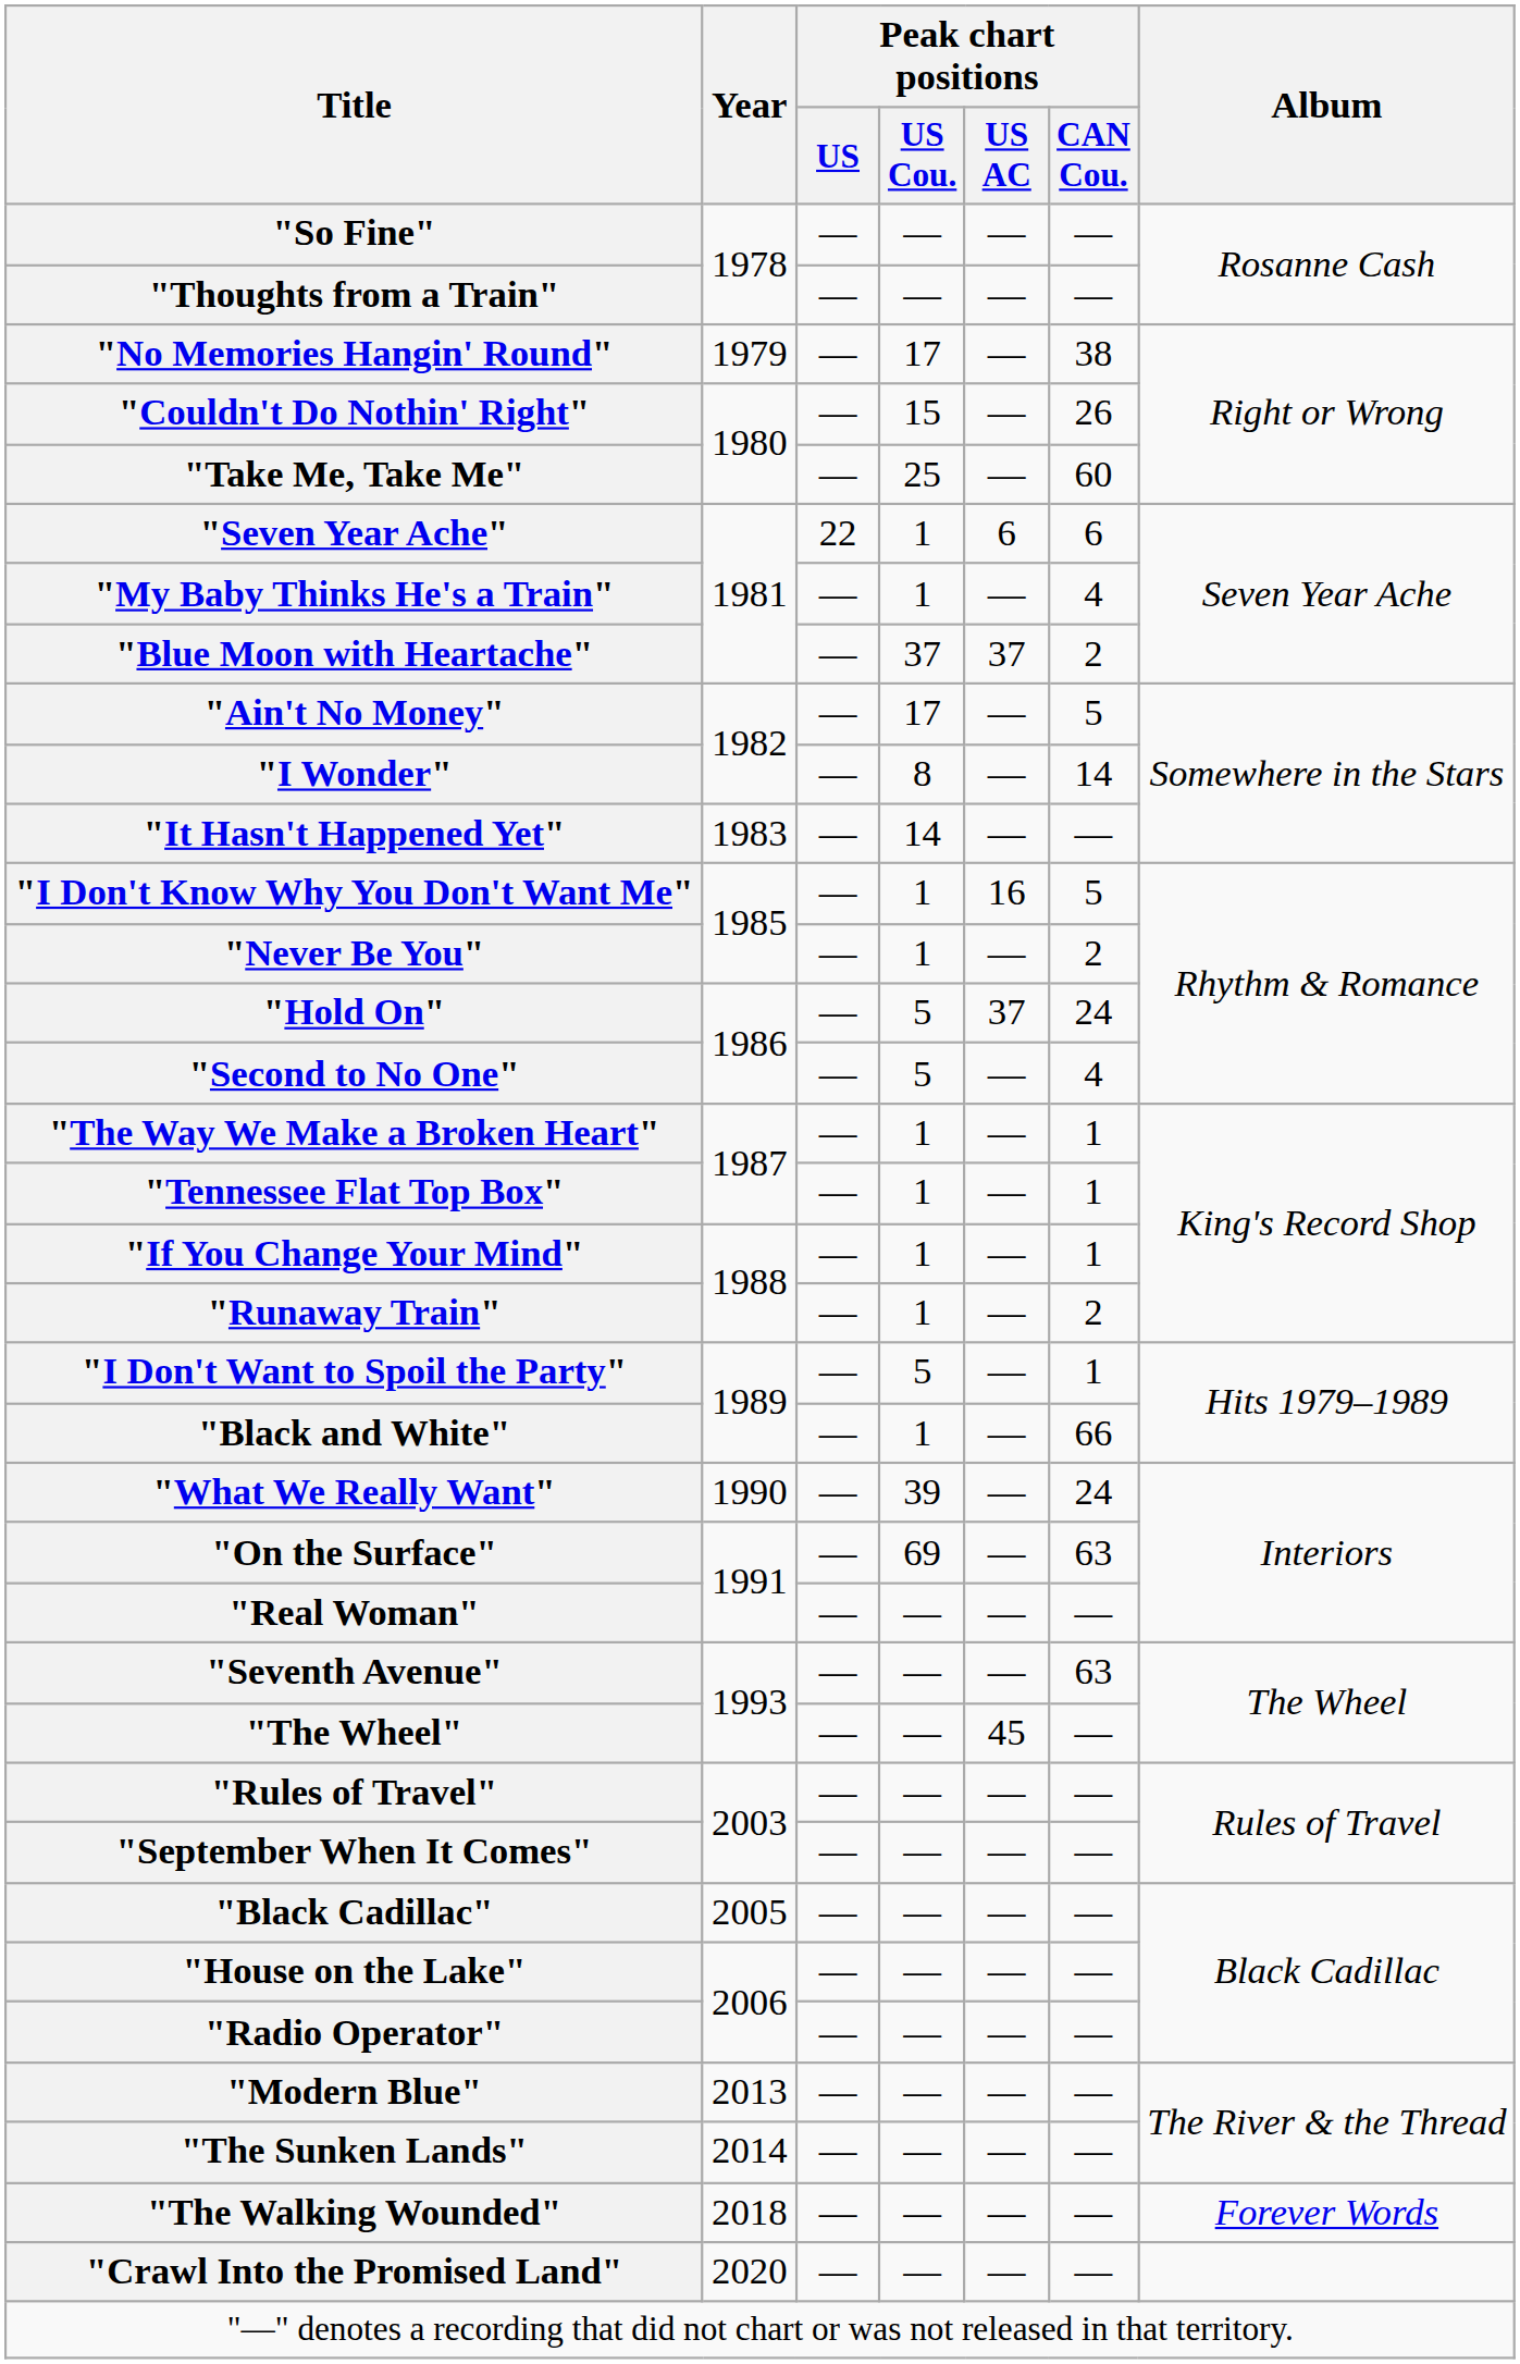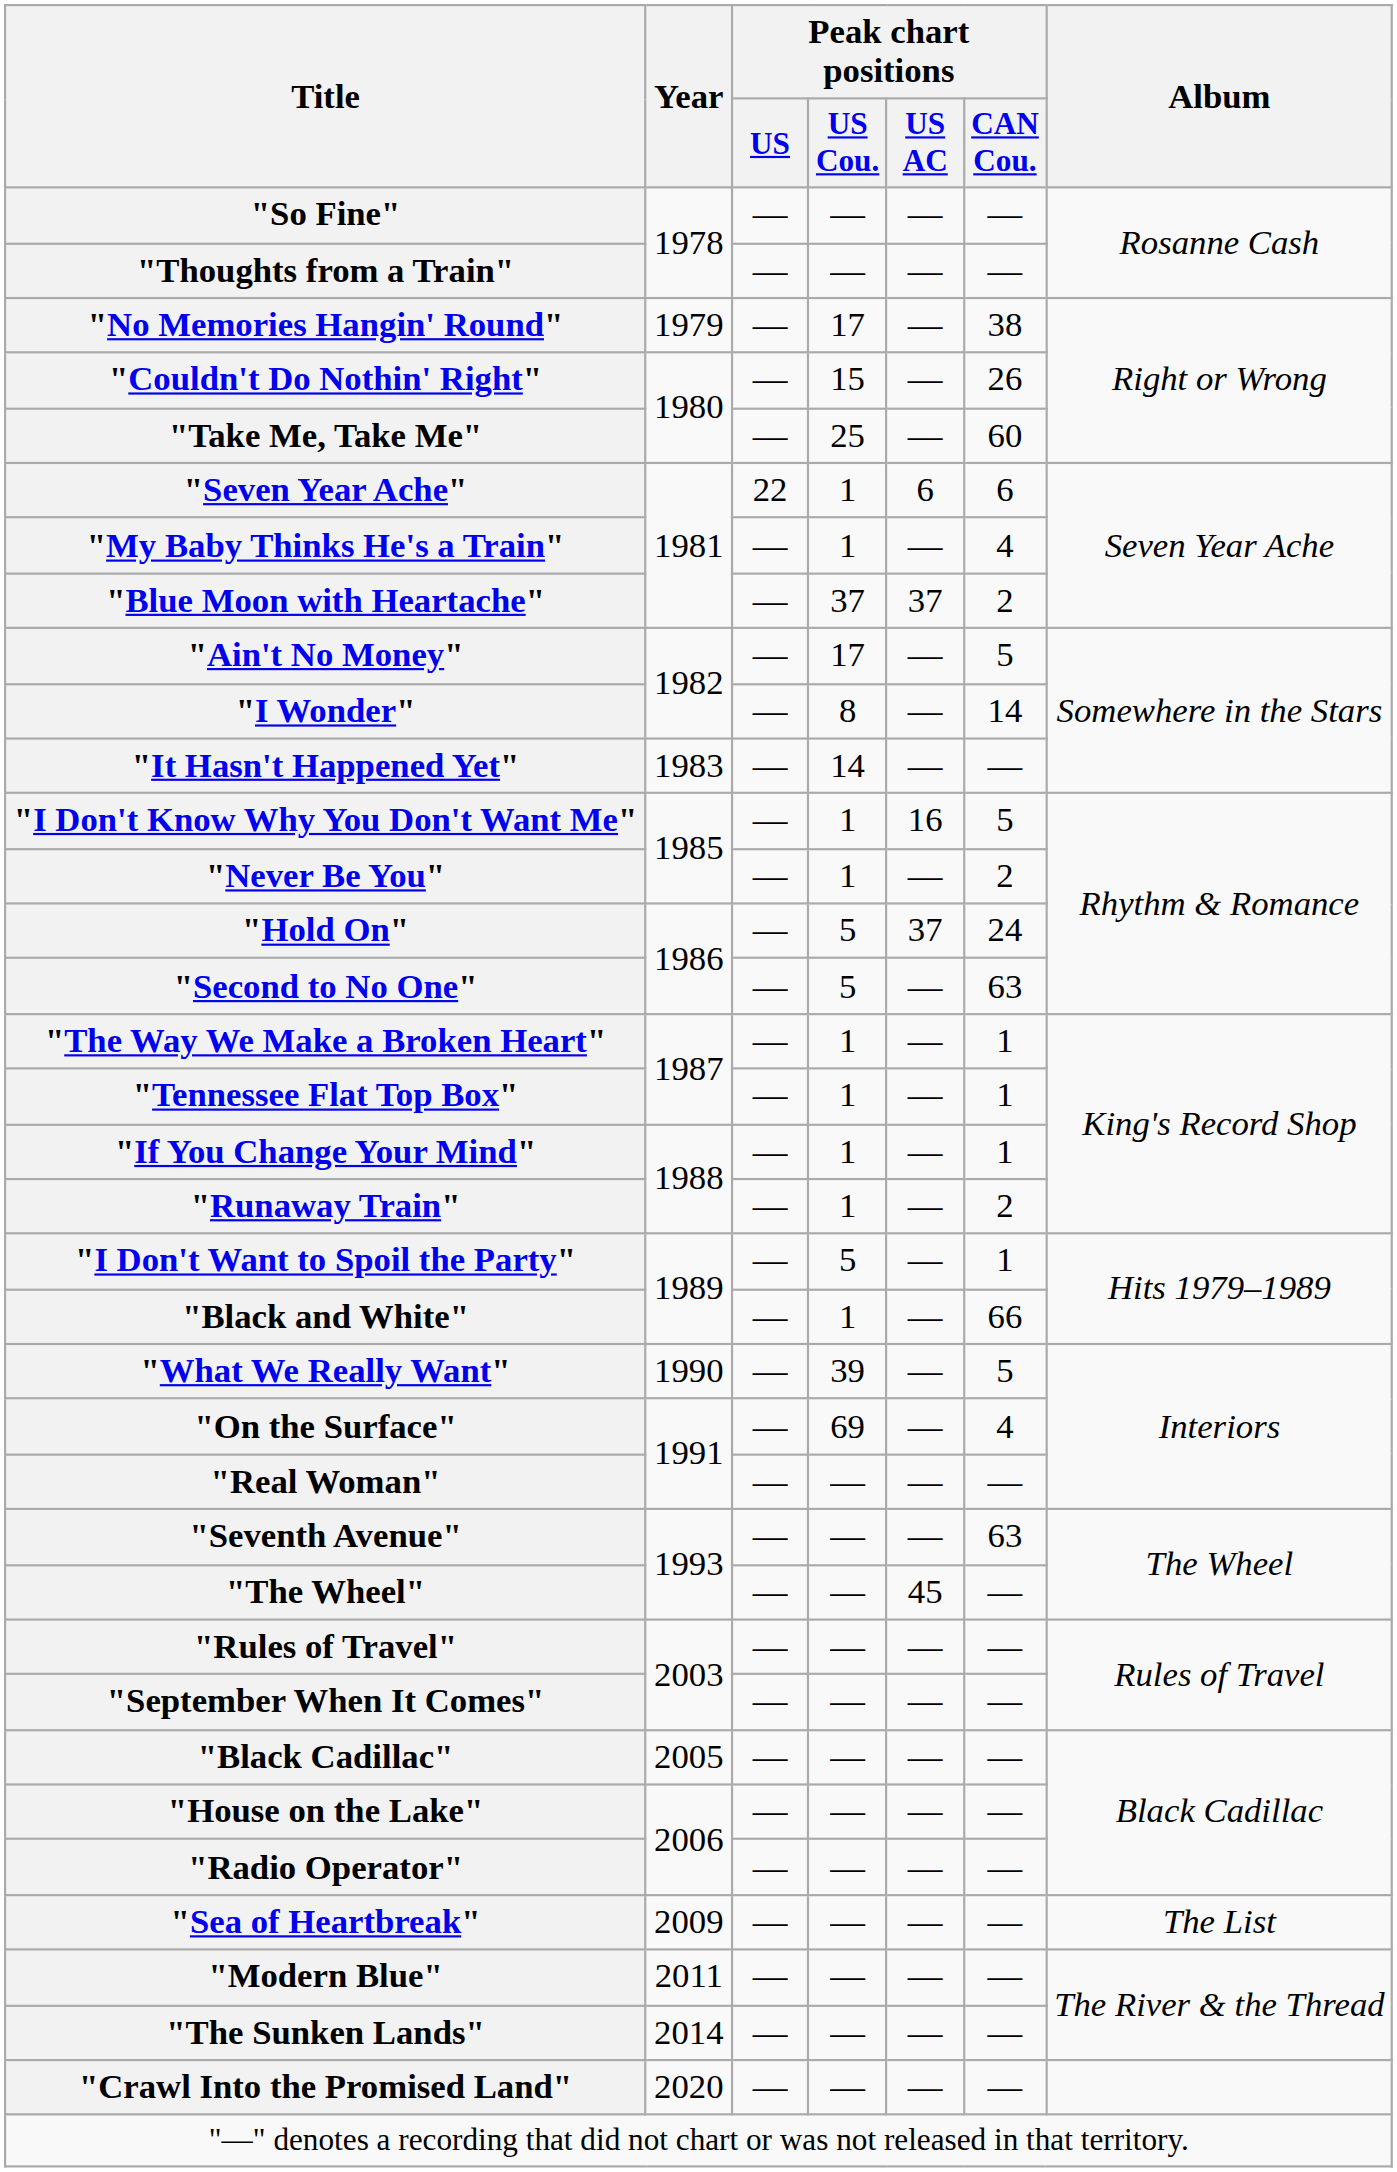 <table class="wikitable plainrowheaders" style="text-align:center;" border="1">
 <tr>
 <th scope="col" rowspan="2" style="width:18em;">Title</th>
 <th scope="col" rowspan="2">Year</th>
 <th scope="col" colspan="4">Peak chart positions</th>
 <th scope="col" rowspan="2">Album</th>
 </tr>
 <tr>
 <th scope="col" style="width:2em;font-size:90%;"><a href='#'>US</a><br></th>
 <th scope="col" style="width:2em;font-size:90%;"><a href='#'>US<br>Cou.</a><br></th>
 <th scope="col" style="width:2em;font-size:90%;"><a href='#'>US<br>AC</a><br></th>
 <th scope="col" style="width:2em;font-size:90%;"><a href='#'>CAN<br>Cou.</a><br></th>
 </tr>
 <tr>
 <th scope="row">"So Fine"</th>
 <td rowspan="2">1978</td>
 <td>—</td>
 <td>—</td>
 <td>—</td>
 <td>—</td>
 <td rowspan="2"><em>Rosanne Cash</em></td>
 </tr>
 <tr>
 <th scope="row">"Thoughts from a Train"</th>
 <td>—</td>
 <td>—</td>
 <td>—</td>
 <td>—</td>
 </tr>
 <tr>
 <th scope="row">"<a href='#'>No Memories Hangin' Round</a>"<br></th>
 <td>1979</td>
 <td>—</td>
 <td>17</td>
 <td>—</td>
 <td>38</td>
 <td rowspan="3"><em>Right or Wrong</em></td>
 </tr>
 <tr>
 <th scope="row">"<a href='#'>Couldn't Do Nothin' Right</a>"</th>
 <td rowspan="2">1980</td>
 <td>—</td>
 <td>15</td>
 <td>—</td>
 <td>26</td>
 </tr>
 <tr>
 <th scope="row">"Take Me, Take Me"</th>
 <td>—</td>
 <td>25</td>
 <td>—</td>
 <td>60</td>
 </tr>
 <tr>
 <th scope="row">"<a href='#'>Seven Year Ache</a>"</th>
 <td rowspan="3">1981</td>
 <td>22</td>
 <td>1</td>
 <td>6</td>
 <td>6</td>
 <td rowspan="3"><em>Seven Year Ache</em></td>
 </tr>
 <tr>
 <th scope="row">"<a href='#'>My Baby Thinks He's a Train</a>"</th>
 <td>—</td>
 <td>1</td>
 <td>—</td>
 <td>4</td>
 </tr>
 <tr>
 <th scope="row">"<a href='#'>Blue Moon with Heartache</a>"</th>
 <td>—</td>
 <td>37</td>
 <td>37</td>
 <td>2</td>
 </tr>
 <tr>
 <th scope="row">"<a href='#'>Ain't No Money</a>"</th>
 <td rowspan="2">1982</td>
 <td>—</td>
 <td>17</td>
 <td>—</td>
 <td>5</td>
 <td rowspan="3"><em>Somewhere in the Stars</em></td>
 </tr>
 <tr>
 <th scope="row">"<a href='#'>I Wonder</a>"</th>
 <td>—</td>
 <td>8</td>
 <td>—</td>
 <td>14</td>
 </tr>
 <tr>
 <th scope="row">"<a href='#'>It Hasn't Happened Yet</a>"</th>
 <td>1983</td>
 <td>—</td>
 <td>14</td>
 <td>—</td>
 <td>—</td>
 </tr>
 <tr>
 <th scope="row">"<a href='#'>I Don't Know Why You Don't Want Me</a>"</th>
 <td rowspan="2">1985</td>
 <td>—</td>
 <td>1</td>
 <td>16</td>
 <td>5</td>
 <td rowspan="4"><em>Rhythm & Romance</em></td>
 </tr>
 <tr>
 <th scope="row">"<a href='#'>Never Be You</a>"</th>
 <td>—</td>
 <td>1</td>
 <td>—</td>
 <td>2</td>
 </tr>
 <tr>
 <th scope="row">"<a href='#'>Hold On</a>"</th>
 <td rowspan="2">1986</td>
 <td>—</td>
 <td>5</td>
 <td>37</td>
 <td>24</td>
 </tr>
 <tr>
 <th scope="row">"<a href='#'>Second to No One</a>"</th>
 <td>—</td>
 <td>5</td>
 <td>—</td>
-<td>4</td>
+<td>63</td>
 </tr>
 <tr>
 <th scope="row">"<a href='#'>The Way We Make a Broken Heart</a>"</th>
 <td rowspan="2">1987</td>
 <td>—</td>
 <td>1</td>
 <td>—</td>
 <td>1</td>
 <td rowspan="4"><em>King's Record Shop</em></td>
 </tr>
 <tr>
 <th scope="row">"<a href='#'>Tennessee Flat Top Box</a>"</th>
 <td>—</td>
 <td>1</td>
 <td>—</td>
 <td>1</td>
 </tr>
 <tr>
 <th scope="row">"<a href='#'>If You Change Your Mind</a>"</th>
 <td rowspan="2">1988</td>
 <td>—</td>
 <td>1</td>
 <td>—</td>
 <td>1</td>
 </tr>
 <tr>
 <th scope="row">"<a href='#'>Runaway Train</a>"</th>
 <td>—</td>
 <td>1</td>
 <td>—</td>
 <td>2</td>
 </tr>
 <tr>
 <th scope="row">"<a href='#'>I Don't Want to Spoil the Party</a>"</th>
 <td rowspan="2">1989</td>
 <td>—</td>
 <td>5</td>
 <td>—</td>
 <td>1</td>
 <td rowspan="2"><em>Hits 1979–1989</em></td>
 </tr>
 <tr>
 <th scope="row">"Black and White"</th>
 <td>—</td>
 <td>1</td>
 <td>—</td>
 <td>66</td>
 </tr>
 <tr>
 <th scope="row">"<a href='#'>What We Really Want</a>"</th>
 <td>1990</td>
 <td>—</td>
 <td>39</td>
 <td>—</td>
-<td>24</td>
+<td>5</td>
 <td rowspan="3"><em>Interiors</em></td>
 </tr>
 <tr>
 <th scope="row">"On the Surface"</th>
 <td rowspan="2">1991</td>
 <td>—</td>
 <td>69</td>
 <td>—</td>
-<td>63</td>
+<td>4</td>
 </tr>
 <tr>
 <th scope="row">"Real Woman"</th>
 <td>—</td>
 <td>—</td>
 <td>—</td>
 <td>—</td>
 </tr>
 <tr>
 <th scope="row">"Seventh Avenue"</th>
 <td rowspan="2">1993</td>
 <td>—</td>
 <td>—</td>
 <td>—</td>
 <td>63</td>
 <td rowspan="2"><em>The Wheel</em></td>
 </tr>
 <tr>
 <th scope="row">"The Wheel"</th>
 <td>—</td>
 <td>—</td>
 <td>45</td>
 <td>—</td>
 </tr>
 <tr>
 <th scope="row">"Rules of Travel"</th>
 <td rowspan="2">2003</td>
 <td>—</td>
 <td>—</td>
 <td>—</td>
 <td>—</td>
 <td rowspan="2"><em>Rules of Travel</em></td>
 </tr>
 <tr>
 <th scope="row">"September When It Comes"<br></th>
 <td>—</td>
 <td>—</td>
 <td>—</td>
 <td>—</td>
 </tr>
 <tr>
 <th scope="row">"Black Cadillac"</th>
 <td>2005</td>
 <td>—</td>
 <td>—</td>
 <td>—</td>
 <td>—</td>
 <td rowspan="3"><em>Black Cadillac</em></td>
 </tr>
 <tr>
 <th scope="row">"House on the Lake"</th>
 <td rowspan="2">2006</td>
 <td>—</td>
 <td>—</td>
 <td>—</td>
 <td>—</td>
 </tr>
 <tr>
 <th scope="row">"Radio Operator"</th>
 <td>—</td>
 <td>—</td>
 <td>—</td>
 <td>—</td>
 </tr>
 <tr>
+<th scope="row">"<a href='#'>Sea of Heartbreak</a>"<br></th>
+<td>2009</td>
+<td>—</td>
+<td>—</td>
+<td>—</td>
+<td>—</td>
+<td><em>The List</em></td>
+</tr>
+<tr>
 <th scope="row">"Modern Blue"</th>
-<td>2013</td>
+<td>2011</td>
 <td>—</td>
 <td>—</td>
 <td>—</td>
 <td>—</td>
 <td rowspan="2"><em>The River & the Thread</em></td>
 </tr>
 <tr>
 <th scope="row">"The Sunken Lands"</th>
 <td>2014</td>
 <td>—</td>
 <td>—</td>
 <td>—</td>
 <td>—</td>
 </tr>
 <tr>
-<th scope="row">"The Walking Wounded"</th>
-<td>2018</td>
-<td>—</td>
-<td>—</td>
-<td>—</td>
-<td>—</td>
-<td><em><a href='#'>Forever Words</a></em></td>
-</tr>
-<tr>
 <th scope="row">"Crawl Into the Promised Land"</th>
 <td>2020</td>
 <td>—</td>
 <td>—</td>
 <td>—</td>
 <td>—</td>
 <td></td>
 </tr>
 <tr>
 <td colspan="7" style="font-size:90%">"—" denotes a recording that did not chart or was not released in that territory.</td>
 </tr>
 </table>
